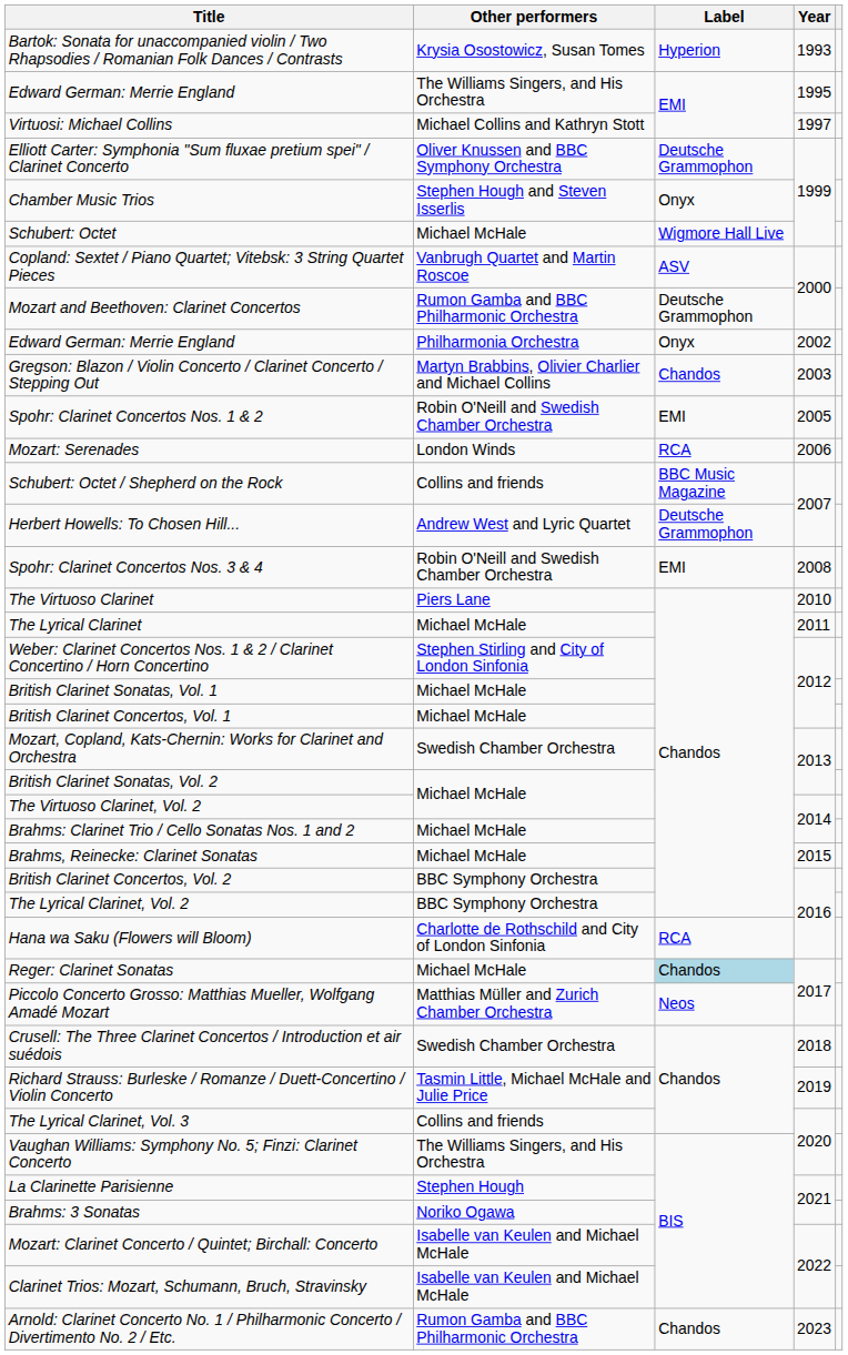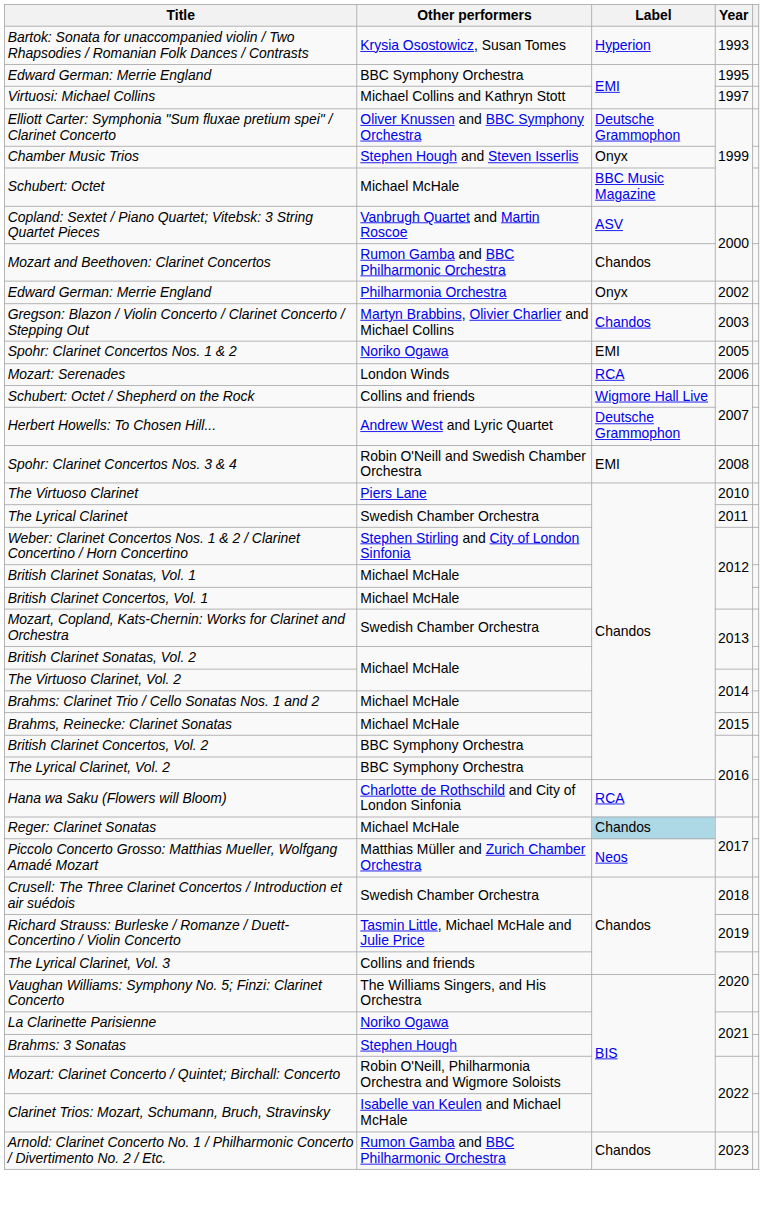 <table class="wikitable">
 <tr>
 <th>Title</th>
 <th>Other performers</th>
 <th>Label</th>
 <th>Year</th>
 <th></th>
 </tr>
 <tr>
 <td><em>Bartok:</em> <em>Sonata for unaccompanied violin / Two Rhapsodies / Romanian Folk Dances / Contrasts</em></td>
 <td><a href='#'>Krysia Osostowicz</a>, Susan Tomes</td>
 <td><a href='#'>Hyperion</a></td>
 <td>1993</td>
 <td></td>
 </tr>
 <tr>
 <td><em>Edward German: Merrie England</em></td>
-<td>The Williams Singers, and His Orchestra</td>
+<td>BBC Symphony Orchestra</td>
 <td rowspan="2"><a href='#'>EMI</a></td>
 <td>1995</td>
 <td></td>
 </tr>
 <tr>
 <td><em>Virtuosi: Michael Collins</em></td>
 <td>Michael Collins and Kathryn Stott</td>
 <td>1997</td>
 <td></td>
 </tr>
 <tr>
 <td><em>Elliott Carter: Symphonia "Sum fluxae pretium spei" / Clarinet Concerto</em></td>
 <td><a href='#'>Oliver Knussen</a> and <a href='#'>BBC Symphony Orchestra</a></td>
 <td><a href='#'>Deutsche Grammophon</a></td>
 <td rowspan="3">1999</td>
 <td></td>
 </tr>
 <tr>
 <td><em>Chamber Music Trios</em></td>
 <td><a href='#'>Stephen Hough</a> and <a href='#'>Steven Isserlis</a></td>
 <td>Onyx</td>
 <td></td>
 </tr>
 <tr>
 <td><em>Schubert: Octet</em></td>
 <td>Michael McHale</td>
-<td><a href='#'>Wigmore Hall Live</a></td>
+<td><a href='#'>BBC Music Magazine</a></td>
 <td></td>
 </tr>
 <tr>
 <td><em>Copland: Sextet / Piano Quartet; Vitebsk: 3 String Quartet Pieces</em></td>
 <td><a href='#'>Vanbrugh Quartet</a> and <a href='#'>Martin Roscoe</a></td>
 <td><a href='#'>ASV</a></td>
 <td rowspan="2">2000</td>
 <td></td>
 </tr>
 <tr>
 <td><em>Mozart and Beethoven: Clarinet Concertos</em></td>
 <td><a href='#'>Rumon Gamba</a> and <a href='#'>BBC Philharmonic Orchestra</a></td>
-<td>Deutsche Grammophon</td>
+<td>Chandos</td>
 <td></td>
 </tr>
 <tr>
 <td><em>Edward German: Merrie England</em></td>
 <td><a href='#'>Philharmonia Orchestra</a></td>
 <td>Onyx</td>
 <td>2002</td>
 <td></td>
 </tr>
 <tr>
 <td><em>Gregson: Blazon / Violin Concerto / Clarinet Concerto / Stepping Out</em></td>
 <td><a href='#'>Martyn Brabbins</a>, <a href='#'>Olivier Charlier</a> and Michael Collins</td>
 <td><a href='#'>Chandos</a></td>
 <td>2003</td>
 <td></td>
 </tr>
 <tr>
 <td><em>Spohr: Clarinet Concertos Nos. 1 & 2</em></td>
-<td>Robin O'Neill and <a href='#'>Swedish Chamber Orchestra</a></td>
+<td><a href='#'>Noriko Ogawa</a></td>
 <td>EMI</td>
 <td>2005</td>
 <td></td>
 </tr>
 <tr>
 <td><em>Mozart: Serenades</em></td>
 <td>London Winds</td>
 <td><a href='#'>RCA</a></td>
 <td>2006</td>
 <td></td>
 </tr>
 <tr>
 <td><em>Schubert: Octet / Shepherd on the Rock</em></td>
 <td>Collins and friends</td>
-<td><a href='#'>BBC Music Magazine</a></td>
+<td><a href='#'>Wigmore Hall Live</a></td>
 <td rowspan="2">2007</td>
 <td></td>
 </tr>
 <tr>
 <td><em>Herbert Howells: To Chosen Hill...</em></td>
 <td><a href='#'>Andrew West</a> and Lyric Quartet</td>
 <td><a href='#'>Deutsche Grammophon</a></td>
 <td></td>
 </tr>
 <tr>
 <td><em>Spohr: Clarinet Concertos Nos. 3 & 4</em></td>
 <td>Robin O'Neill and Swedish Chamber Orchestra</td>
 <td>EMI</td>
 <td>2008</td>
 <td></td>
 </tr>
 <tr>
 <td><em>The Virtuoso Clarinet</em></td>
 <td><a href='#'>Piers Lane</a></td>
 <td rowspan="12">Chandos</td>
 <td>2010</td>
 <td></td>
 </tr>
 <tr>
 <td><em>The Lyrical Clarinet</em></td>
-<td>Michael McHale</td>
+<td>Swedish Chamber Orchestra</td>
 <td>2011</td>
 <td></td>
 </tr>
 <tr>
 <td><em>Weber: Clarinet Concertos Nos. 1 & 2 / Clarinet Concertino / Horn Concertino</em></td>
 <td><a href='#'>Stephen Stirling</a> and <a href='#'>City of London Sinfonia</a></td>
 <td rowspan="3">2012</td>
 <td></td>
 </tr>
 <tr>
 <td><em>British Clarinet Sonatas, Vol. 1</em></td>
 <td>Michael McHale</td>
 <td></td>
 </tr>
 <tr>
 <td><em>British Clarinet Concertos, Vol. 1</em></td>
 <td>Michael McHale</td>
 <td></td>
 </tr>
 <tr>
 <td><em>Mozart, Copland, Kats-Chernin: Works for Clarinet and Orchestra</em></td>
 <td>Swedish Chamber Orchestra</td>
 <td rowspan="2">2013</td>
 <td></td>
 </tr>
 <tr>
 <td><em>British Clarinet Sonatas, Vol. 2</em></td>
 <td rowspan="2">Michael McHale</td>
 <td></td>
 </tr>
 <tr>
 <td><em>The Virtuoso Clarinet, Vol. 2</em></td>
 <td rowspan="2">2014</td>
 <td></td>
 </tr>
 <tr>
 <td><em>Brahms: Clarinet Trio / Cello Sonatas Nos. 1 and 2</em></td>
 <td>Michael McHale</td>
 <td></td>
 </tr>
 <tr>
 <td><em>Brahms, Reinecke: Clarinet Sonatas</em></td>
 <td>Michael McHale</td>
 <td>2015</td>
 <td></td>
 </tr>
 <tr>
 <td><em>British Clarinet Concertos, Vol. 2</em></td>
 <td>BBC Symphony Orchestra</td>
 <td rowspan="3">2016</td>
 <td></td>
 </tr>
 <tr>
 <td><em>The Lyrical Clarinet, Vol. 2</em></td>
 <td>BBC Symphony Orchestra</td>
 <td></td>
 </tr>
 <tr>
 <td><em>Hana wa Saku (Flowers will Bloom)</em></td>
 <td><a href='#'>Charlotte de Rothschild</a> and City of London Sinfonia</td>
 <td><a href='#'>RCA</a></td>
 <td></td>
 </tr>
 <tr>
 <td><em>Reger: Clarinet Sonatas</em></td>
 <td>Michael McHale</td>
 <td style="background: lightblue;">Chandos</td>
 <td rowspan="2">2017</td>
 <td></td>
 </tr>
 <tr>
 <td><em>Piccolo Concerto Grosso: Matthias Mueller, Wolfgang Amadé Mozart</em></td>
 <td>Matthias Müller and <a href='#'>Zurich Chamber Orchestra</a></td>
 <td><a href='#'>Neos</a></td>
 <td></td>
 </tr>
 <tr>
 <td><em>Crusell: The Three Clarinet Concertos / Introduction et air suédois</em></td>
 <td>Swedish Chamber Orchestra</td>
 <td rowspan="3">Chandos</td>
 <td>2018</td>
 <td></td>
 </tr>
 <tr>
 <td><em>Richard Strauss: Burleske / Romanze / Duett-Concertino / Violin Concerto</em></td>
 <td><a href='#'>Tasmin Little</a>, Michael McHale and <a href='#'>Julie Price</a></td>
 <td>2019</td>
 <td></td>
 </tr>
 <tr>
 <td><em>The Lyrical Clarinet, Vol. 3</em></td>
 <td>Collins and friends</td>
 <td rowspan="2">2020</td>
 <td></td>
 </tr>
 <tr>
 <td><em>Vaughan Williams: Symphony No. 5; Finzi: Clarinet Concerto</em></td>
 <td>The Williams Singers, and His Orchestra</td>
 <td rowspan="5"><a href='#'>BIS</a></td>
 <td></td>
 </tr>
 <tr>
 <td><em>La Clarinette Parisienne</em></td>
-<td><a href='#'>Stephen Hough</a></td>
+<td><a href='#'>Noriko Ogawa</a></td>
 <td rowspan="2">2021</td>
 <td></td>
 </tr>
 <tr>
 <td><em>Brahms: 3 Sonatas</em></td>
-<td><a href='#'>Noriko Ogawa</a></td>
+<td><a href='#'>Stephen Hough</a></td>
 <td></td>
 </tr>
 <tr>
 <td><em>Mozart: Clarinet Concerto / Quintet; Birchall: Concerto</em></td>
-<td><a href='#'>Isabelle van Keulen</a> and Michael McHale</td>
+<td>Robin O'Neill, Philharmonia Orchestra and Wigmore Soloists</td>
 <td rowspan="2">2022</td>
 <td></td>
 </tr>
 <tr>
 <td><em>Clarinet Trios: Mozart, Schumann, Bruch, Stravinsky</em></td>
 <td><a href='#'>Isabelle van Keulen</a> and Michael McHale</td>
 <td></td>
 </tr>
 <tr>
 <td><em>Arnold: Clarinet Concerto No. 1 / Philharmonic Concerto / Divertimento No. 2 / Etc.</em></td>
 <td><a href='#'>Rumon Gamba</a> and <a href='#'>BBC Philharmonic Orchestra</a></td>
 <td>Chandos</td>
 <td>2023</td>
 <td></td>
 </tr>
 </table>
